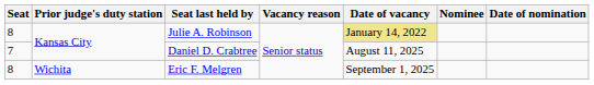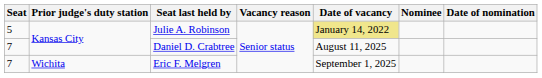 <table class=wikitable>
 <tr>
 <th>Seat</th>
 <th>Prior judge's duty station</th>
 <th>Seat last held by</th>
 <th>Vacancy reason</th>
 <th>Date of vacancy</th>
 <th>Nominee</th>
 <th>Date of nomination</th>
 </tr>
 <tr>
-<td>8</td>
+<td>5</td>
 <td rowspan=2><a href='#'>Kansas City</a></td>
 <td><a href='#'>Julie A. Robinson</a></td>
 <td rowspan=3><a href='#'>Senior status</a></td>
 <td style="background: khaki;">January 14, 2022</td>
 <td align="center"></td>
 <td align="center"></td>
 </tr>
 <tr>
 <td>7</td>
 <td><a href='#'>Daniel D. Crabtree</a></td>
 <td>August 11, 2025</td>
 <td align="center"></td>
 <td align="center"></td>
 </tr>
 <tr>
-<td>8</td>
+<td>7</td>
 <td><a href='#'>Wichita</a></td>
 <td><a href='#'>Eric F. Melgren</a></td>
 <td>September 1, 2025</td>
 <td align="center"></td>
 <td align="center"></td>
 </tr>
 </table>
